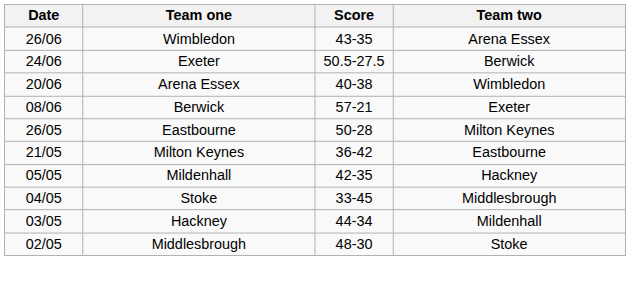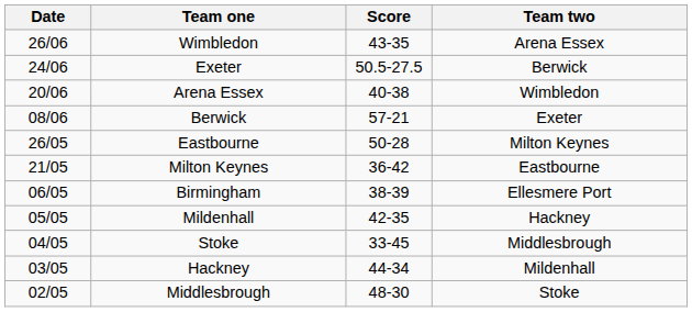 <table class="wikitable" style="text-align: center">
 <tr>
 <th width=80>Date</th>
 <th width=250>Team one</th>
 <th width=80>Score</th>
 <th width=250>Team two</th>
 </tr>
 <tr>
 <td>26/06</td>
 <td>Wimbledon</td>
 <td>43-35</td>
 <td>Arena Essex</td>
 </tr>
 <tr>
 <td>24/06</td>
 <td>Exeter</td>
 <td>50.5-27.5</td>
 <td>Berwick</td>
 </tr>
 <tr>
 <td>20/06</td>
 <td>Arena Essex</td>
 <td>40-38</td>
 <td>Wimbledon</td>
 </tr>
 <tr>
 <td>08/06</td>
 <td>Berwick</td>
 <td>57-21</td>
 <td>Exeter</td>
 </tr>
 <tr>
 <td>26/05</td>
 <td>Eastbourne</td>
 <td>50-28</td>
 <td>Milton Keynes</td>
 </tr>
 <tr>
 <td>21/05</td>
 <td>Milton Keynes</td>
 <td>36-42</td>
 <td>Eastbourne</td>
 </tr>
 <tr>
+<td>06/05</td>
+<td>Birmingham</td>
+<td>38-39</td>
+<td>Ellesmere Port</td>
+</tr>
+<tr>
 <td>05/05</td>
 <td>Mildenhall</td>
 <td>42-35</td>
 <td>Hackney</td>
 </tr>
 <tr>
 <td>04/05</td>
 <td>Stoke</td>
 <td>33-45</td>
 <td>Middlesbrough</td>
 </tr>
 <tr>
 <td>03/05</td>
 <td>Hackney</td>
 <td>44-34</td>
 <td>Mildenhall</td>
 </tr>
 <tr>
 <td>02/05</td>
 <td>Middlesbrough</td>
 <td>48-30</td>
 <td>Stoke</td>
 </tr>
 </table>
